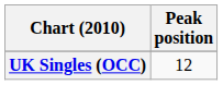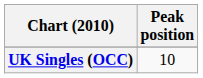 <table class="wikitable plainrowheaders" style="text-align:center">
 <tr>
 <th>Chart (2010)</th>
 <th>Peak<br>position</th>
 </tr>
 <tr>
 </tr>
 <tr>
 <th scope="row"><a href='#'>UK Singles</a> (<a href='#'>OCC</a>)</th>
-<td>12</td>
+<td>10</td>
 </tr>
 </table>
